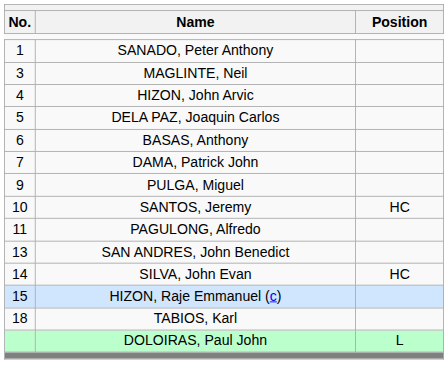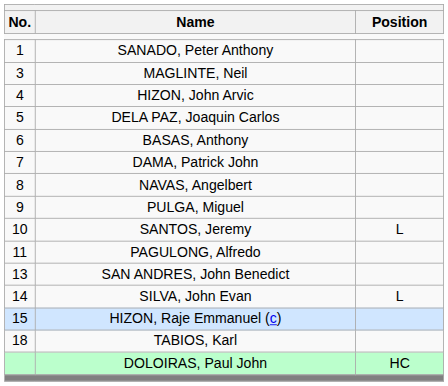 <table class='wikitable mw-collapsible mw-collapsed' style="text-align: center; width: 500px; border: none">
 <tr>
 <th style='text-align: left;' colspan=3></th>
 </tr>
 <tr>
 <th style='width: 7%;'>No.</th>
 <th>Name</th>
 <th style='width: 20%;'>Position</th>
 </tr>
 <tr>
 <td style='border: none;'></td>
 </tr>
 <tr>
 <td>1</td>
 <td>SANADO, Peter Anthony</td>
 <td></td>
 </tr>
 <tr>
 <td>3</td>
 <td>MAGLINTE, Neil</td>
 <td></td>
 </tr>
 <tr>
 <td>4</td>
 <td>HIZON, John Arvic</td>
 <td></td>
 </tr>
 <tr>
 <td>5</td>
 <td>DELA PAZ, Joaquin Carlos</td>
 <td></td>
 </tr>
 <tr>
 <td>6</td>
 <td>BASAS, Anthony</td>
 <td></td>
 </tr>
 <tr>
 <td>7</td>
 <td>DAMA, Patrick John</td>
 <td></td>
 </tr>
 <tr>
+<td>8</td>
+<td>NAVAS, Angelbert</td>
+<td></td>
+</tr>
+<tr>
 <td>9</td>
 <td>PULGA, Miguel</td>
 <td></td>
 </tr>
 <tr>
 <td>10</td>
 <td>SANTOS, Jeremy</td>
-<td>HC</td>
+<td>L</td>
 </tr>
 <tr>
 <td>11</td>
 <td>PAGULONG, Alfredo</td>
 <td></td>
 </tr>
 <tr>
 <td>13</td>
 <td>SAN ANDRES, John Benedict</td>
 <td></td>
 </tr>
 <tr>
 <td>14</td>
 <td>SILVA, John Evan</td>
-<td>HC</td>
+<td>L</td>
 </tr>
 <tr bgcolor=#D0E6FF>
 <td>15</td>
 <td>HIZON, Raje Emmanuel (<a href='#'>c</a>)</td>
 <td></td>
 </tr>
 <tr>
 <td>18</td>
 <td>TABIOS, Karl</td>
 <td></td>
 </tr>
 <tr bgcolor=#BBFFCC>
 <td></td>
 <td>DOLOIRAS, Paul John</td>
-<td>L</td>
+<td>HC</td>
 </tr>
 <tr>
 <th style='background: grey;' colspan=3></th>
 </tr>
 </table>
